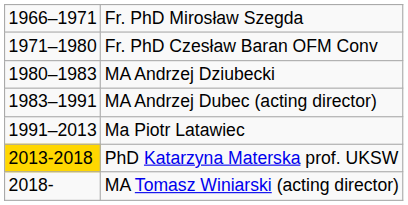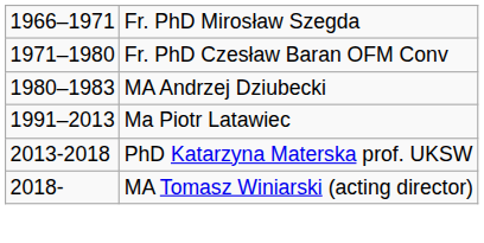 <table class="wikitable">
 <tr>
 <td>1966–1971</td>
 <td>Fr. PhD Mirosław Szegda</td>
 </tr>
 <tr>
 <td>1971–1980</td>
 <td>Fr. PhD Czesław Baran OFM Conv</td>
 </tr>
 <tr>
 <td>1980–1983</td>
 <td>MA Andrzej Dziubecki</td>
 </tr>
 <tr>
-<td>1983–1991</td>
-<td>MA Andrzej Dubec (acting director)</td>
-</tr>
-<tr>
 <td>1991–2013</td>
 <td>Ma Piotr Latawiec</td>
 </tr>
 <tr>
-<td style="background: gold;">2013-2018</td>
+<td>2013-2018</td>
 <td>PhD <a href='#'>Katarzyna Materska</a> prof. UKSW</td>
 </tr>
 <tr>
 <td>2018-</td>
 <td>MA <a href='#'>Tomasz Winiarski</a> (acting director)</td>
 </tr>
 </table>
